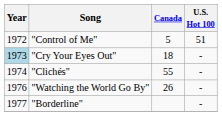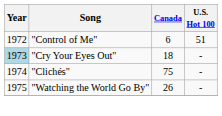 <table class="wikitable">
 <tr>
 <th>Year</th>
 <th>Song</th>
 <th><small><a href='#'>Canada</a></small></th>
 <th><small>U.S.<br><a href='#'>Hot 100</a></small></th>
 </tr>
 <tr>
 <td rowspan="1">1972</td>
 <td>"Control of Me"</td>
-<td align="center">5</td>
+<td align="center">6</td>
 <td align="center">51</td>
 </tr>
 <tr>
 <td rowspan="1" style="background: lightblue;">1973</td>
 <td>"Cry Your Eyes Out"</td>
 <td align="center">18</td>
 <td align="center">-</td>
 </tr>
 <tr>
 <td rowspan="1">1974</td>
 <td>"Clichés"</td>
-<td align="center">55</td>
+<td align="center">75</td>
 <td align="center">-</td>
 </tr>
 <tr>
-<td rowspan="1">1976</td>
+<td rowspan="1">1975</td>
 <td>"Watching the World Go By"</td>
 <td align="center">26</td>
 <td align="center">-</td>
 </tr>
 <tr>
-<td rowspan="1">1977</td>
-<td>"Borderline"</td>
-<td align="center"></td>
-<td align="center">-</td>
-</tr>
-<tr>
 </tr>
 </table>
